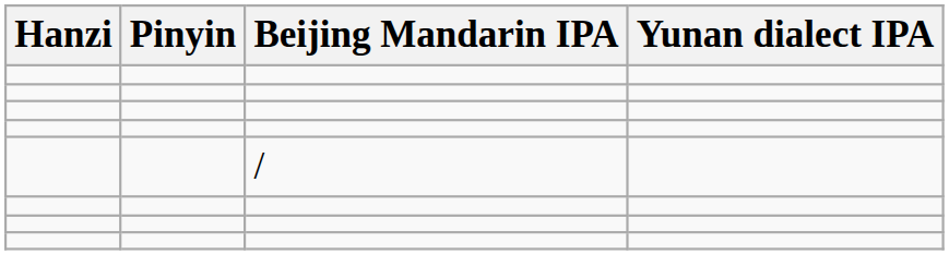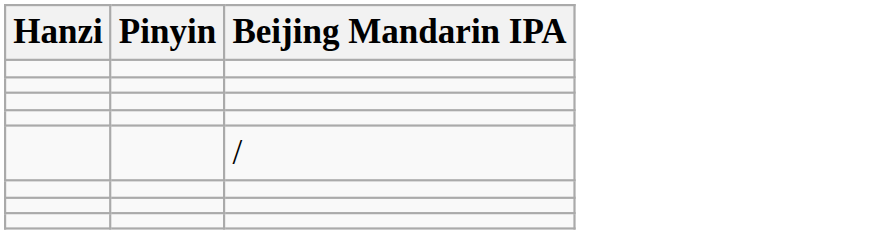 <table class="wikitable">
 <tr>
 <th>Hanzi</th>
 <th>Pinyin</th>
 <th>Beijing Mandarin IPA</th>
-<th>Yunan dialect IPA</th>
 </tr>
 <tr>
-<td></td>
 <td></td>
 <td></td>
 <td></td>
 </tr>
 <tr>
 <td></td>
 <td></td>
 <td></td>
-<td></td>
 </tr>
 <tr>
-<td></td>
 <td></td>
 <td></td>
 <td></td>
 </tr>
 <tr>
 <td></td>
 <td></td>
 <td></td>
-<td></td>
 </tr>
 <tr>
 <td></td>
 <td></td>
 <td>/</td>
-<td></td>
 </tr>
 <tr>
-<td></td>
 <td></td>
 <td></td>
 <td></td>
 </tr>
 <tr>
 <td></td>
 <td></td>
 <td></td>
-<td></td>
 </tr>
 <tr>
 <td></td>
 <td></td>
 <td></td>
-<td></td>
 </tr>
 </table>
